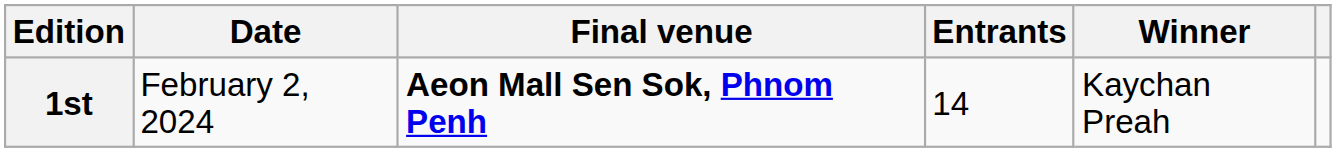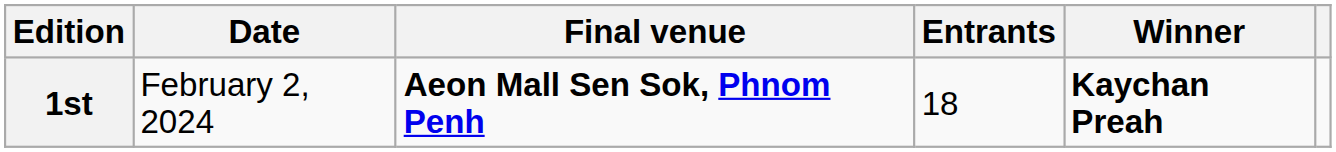 <table class="wikitable defaultcenter col2left col3left col5left" style="font-size:95%;">
 <tr>
 <th>Edition</th>
 <th>Date</th>
 <th>Final venue</th>
 <th>Entrants</th>
 <th>Winner</th>
 <th></th>
 </tr>
 <tr>
 <th>1st</th>
 <td>February 2, 2024</td>
 <td><strong>Aeon Mall Sen Sok, <a href='#'>Phnom Penh</a></strong></td>
-<td>14</td>
-<td>Kaychan Preah</td>
+<td>18</td>
+<td><strong>Kaychan Preah</strong></td>
 <td></td>
 </tr>
 </table>
